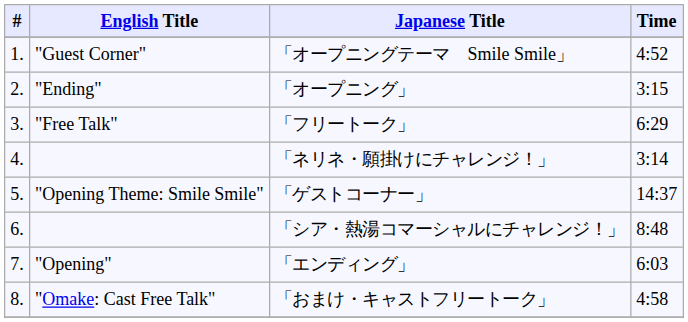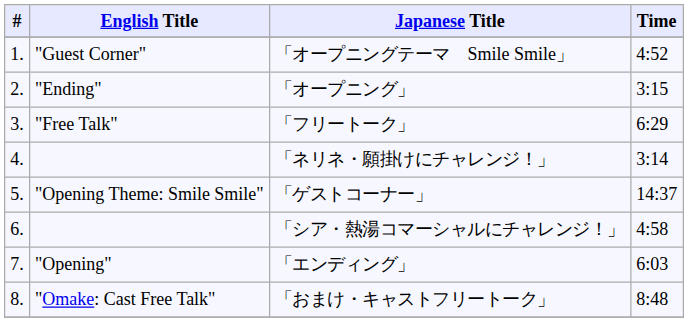 <table border="" cellpadding="4" cellspacing="0" style="border: 1px #aaaaaa solid; border-collapse: collapse; padding: 0.2em; margin: 1em 1em 1em 0; background: #f7f8ff; font-size:0.9em">
 <tr valign="middle" bgcolor="#e6e9ff">
 <th rowspan="1">#</th>
 <th rowspan="1"><a href='#'>English</a> Title</th>
 <th colspan="1"><a href='#'>Japanese</a> Title</th>
 <th rowspan="1">Time</th>
 </tr>
 <tr bgcolor="#e6e9ff">
 </tr>
 <tr>
 <td>1.</td>
 <td>"Guest Corner"</td>
 <td>「オープニングテーマ　Smile Smile」</td>
 <td>4:52</td>
 </tr>
 <tr>
 <td>2.</td>
 <td>"Ending"</td>
 <td>「オープニング」</td>
 <td>3:15</td>
 </tr>
 <tr>
 <td>3.</td>
 <td>"Free Talk"</td>
 <td>「フリートーク」</td>
 <td>6:29</td>
 </tr>
 <tr>
 <td>4.</td>
 <td></td>
 <td>「ネリネ・願掛けにチャレンジ！」</td>
 <td>3:14</td>
 </tr>
 <tr>
 <td>5.</td>
 <td>"Opening Theme: Smile Smile"</td>
 <td>「ゲストコーナー」</td>
 <td>14:37</td>
 </tr>
 <tr>
 <td>6.</td>
 <td></td>
 <td>「シア・熱湯コマーシャルにチャレンジ！」</td>
-<td>8:48</td>
+<td>4:58</td>
 </tr>
 <tr>
 <td>7.</td>
 <td>"Opening"</td>
 <td>「エンディング」</td>
 <td>6:03</td>
 </tr>
 <tr>
 <td>8.</td>
 <td>"<a href='#'>Omake</a>: Cast Free Talk"</td>
 <td>「おまけ・キャストフリートーク」</td>
-<td>4:58</td>
+<td>8:48</td>
 </tr>
 <tr>
 </tr>
 </table>
